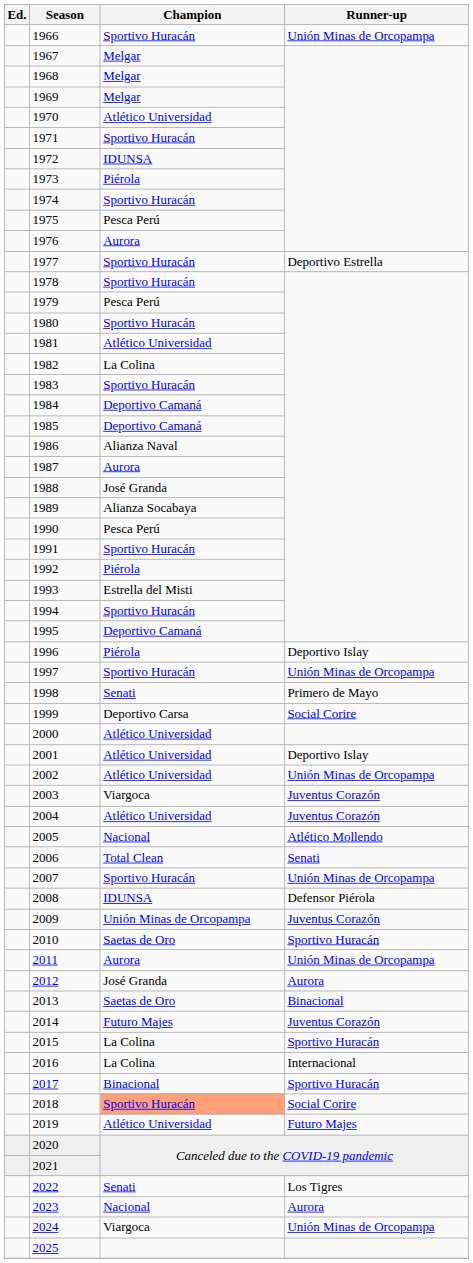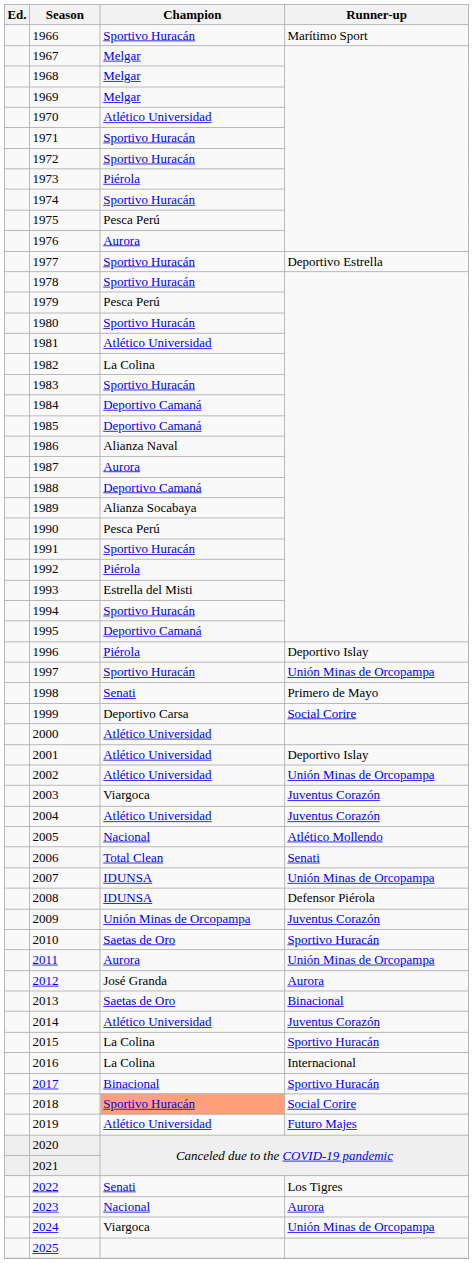 <table class="wikitable sortable">
 <tr>
 <th width=px>Ed.</th>
 <th width=80px>Season</th>
 <th width=220px>Champion</th>
 <th width=220px>Runner-up</th>
 </tr>
 <tr>
 <td></td>
 <td>1966</td>
 <td><a href='#'>Sportivo Huracán</a></td>
-<td><a href='#'>Unión Minas de Orcopampa</a></td>
+<td>Marítimo Sport</td>
 </tr>
 <tr>
 <td></td>
 <td>1967</td>
 <td><a href='#'>Melgar</a></td>
 </tr>
 <tr>
 <td></td>
 <td>1968</td>
 <td><a href='#'>Melgar</a></td>
 </tr>
 <tr>
 <td></td>
 <td>1969</td>
 <td><a href='#'>Melgar</a></td>
 </tr>
 <tr>
 <td></td>
 <td>1970</td>
 <td><a href='#'>Atlético Universidad</a></td>
 </tr>
 <tr>
 <td></td>
 <td>1971</td>
 <td><a href='#'>Sportivo Huracán</a></td>
 </tr>
 <tr>
 <td></td>
 <td>1972</td>
-<td><a href='#'>IDUNSA</a></td>
+<td><a href='#'>Sportivo Huracán</a></td>
 </tr>
 <tr>
 <td></td>
 <td>1973</td>
 <td><a href='#'>Piérola</a></td>
 </tr>
 <tr>
 <td></td>
 <td>1974</td>
 <td><a href='#'>Sportivo Huracán</a></td>
 </tr>
 <tr>
 <td></td>
 <td>1975</td>
 <td>Pesca Perú</td>
 </tr>
 <tr>
 <td></td>
 <td>1976</td>
 <td><a href='#'>Aurora</a></td>
 </tr>
 <tr>
 <td></td>
 <td>1977</td>
 <td><a href='#'>Sportivo Huracán</a></td>
 <td>Deportivo Estrella</td>
 </tr>
 <tr>
 <td></td>
 <td>1978</td>
 <td><a href='#'>Sportivo Huracán</a></td>
 </tr>
 <tr>
 <td></td>
 <td>1979</td>
 <td>Pesca Perú</td>
 </tr>
 <tr>
 <td></td>
 <td>1980</td>
 <td><a href='#'>Sportivo Huracán</a></td>
 </tr>
 <tr>
 <td></td>
 <td>1981</td>
 <td><a href='#'>Atlético Universidad</a></td>
 </tr>
 <tr>
 <td></td>
 <td>1982</td>
 <td>La Colina</td>
 </tr>
 <tr>
 <td></td>
 <td>1983</td>
 <td><a href='#'>Sportivo Huracán</a></td>
 </tr>
 <tr>
 <td></td>
 <td>1984</td>
 <td><a href='#'>Deportivo Camaná</a></td>
 </tr>
 <tr>
 <td></td>
 <td>1985</td>
 <td><a href='#'>Deportivo Camaná</a></td>
 </tr>
 <tr>
 <td></td>
 <td>1986</td>
 <td>Alianza Naval</td>
 </tr>
 <tr>
 <td></td>
 <td>1987</td>
 <td><a href='#'>Aurora</a></td>
 </tr>
 <tr>
 <td></td>
 <td>1988</td>
-<td>José Granda</td>
+<td><a href='#'>Deportivo Camaná</a></td>
 </tr>
 <tr>
 <td></td>
 <td>1989</td>
 <td>Alianza Socabaya</td>
 </tr>
 <tr>
 <td></td>
 <td>1990</td>
 <td>Pesca Perú</td>
 </tr>
 <tr>
 <td></td>
 <td>1991</td>
 <td><a href='#'>Sportivo Huracán</a></td>
 </tr>
 <tr>
 <td></td>
 <td>1992</td>
 <td><a href='#'>Piérola</a></td>
 </tr>
 <tr>
 <td></td>
 <td>1993</td>
 <td>Estrella del Misti</td>
 </tr>
 <tr>
 <td></td>
 <td>1994</td>
 <td><a href='#'>Sportivo Huracán</a></td>
 </tr>
 <tr>
 <td></td>
 <td>1995</td>
 <td><a href='#'>Deportivo Camaná</a></td>
 </tr>
 <tr>
 <td></td>
 <td>1996</td>
 <td><a href='#'>Piérola</a></td>
 <td>Deportivo Islay</td>
 </tr>
 <tr>
 <td></td>
 <td>1997</td>
 <td><a href='#'>Sportivo Huracán</a></td>
 <td><a href='#'>Unión Minas de Orcopampa</a></td>
 </tr>
 <tr>
 <td></td>
 <td>1998</td>
 <td><a href='#'>Senati</a></td>
 <td>Primero de Mayo</td>
 </tr>
 <tr>
 <td></td>
 <td>1999</td>
 <td>Deportivo Carsa</td>
 <td><a href='#'>Social Corire</a></td>
 </tr>
 <tr>
 <td></td>
 <td>2000</td>
 <td><a href='#'>Atlético Universidad</a></td>
 </tr>
 <tr>
 <td></td>
 <td>2001</td>
 <td><a href='#'>Atlético Universidad</a></td>
 <td>Deportivo Islay</td>
 </tr>
 <tr>
 <td></td>
 <td>2002</td>
 <td><a href='#'>Atlético Universidad</a></td>
 <td><a href='#'>Unión Minas de Orcopampa</a></td>
 </tr>
 <tr>
 <td></td>
 <td>2003</td>
 <td>Viargoca</td>
 <td><a href='#'>Juventus Corazón</a></td>
 </tr>
 <tr>
 <td></td>
 <td>2004</td>
 <td><a href='#'>Atlético Universidad</a></td>
 <td><a href='#'>Juventus Corazón</a></td>
 </tr>
 <tr>
 <td></td>
 <td>2005</td>
 <td><a href='#'>Nacional</a></td>
 <td><a href='#'>Atlético Mollendo</a></td>
 </tr>
 <tr>
 <td></td>
 <td>2006</td>
 <td><a href='#'>Total Clean</a></td>
 <td><a href='#'>Senati</a></td>
 </tr>
 <tr>
 <td></td>
 <td>2007</td>
-<td><a href='#'>Sportivo Huracán</a></td>
+<td><a href='#'>IDUNSA</a></td>
 <td><a href='#'>Unión Minas de Orcopampa</a></td>
 </tr>
 <tr>
 <td></td>
 <td>2008</td>
 <td><a href='#'>IDUNSA</a></td>
 <td>Defensor Piérola</td>
 </tr>
 <tr>
 <td></td>
 <td>2009</td>
 <td><a href='#'>Unión Minas de Orcopampa</a></td>
 <td><a href='#'>Juventus Corazón</a></td>
 </tr>
 <tr>
 <td></td>
 <td>2010</td>
 <td><a href='#'>Saetas de Oro</a></td>
 <td><a href='#'>Sportivo Huracán</a></td>
 </tr>
 <tr>
 <td></td>
 <td><a href='#'>2011</a></td>
 <td><a href='#'>Aurora</a></td>
 <td><a href='#'>Unión Minas de Orcopampa</a></td>
 </tr>
 <tr>
 <td></td>
 <td><a href='#'>2012</a></td>
 <td>José Granda</td>
 <td><a href='#'>Aurora</a></td>
 </tr>
 <tr>
 <td></td>
 <td>2013</td>
 <td><a href='#'>Saetas de Oro</a></td>
 <td><a href='#'>Binacional</a></td>
 </tr>
 <tr>
 <td></td>
 <td>2014</td>
-<td><a href='#'>Futuro Majes</a></td>
+<td><a href='#'>Atlético Universidad</a></td>
 <td><a href='#'>Juventus Corazón</a></td>
 </tr>
 <tr>
 <td></td>
 <td>2015</td>
 <td>La Colina</td>
 <td><a href='#'>Sportivo Huracán</a></td>
 </tr>
 <tr>
 <td></td>
 <td>2016</td>
 <td>La Colina</td>
 <td>Internacional</td>
 </tr>
 <tr>
 <td></td>
 <td><a href='#'>2017</a></td>
 <td><a href='#'>Binacional</a></td>
 <td><a href='#'>Sportivo Huracán</a></td>
 </tr>
 <tr>
 <td></td>
 <td>2018</td>
 <td style="background: lightsalmon;"><a href='#'>Sportivo Huracán</a></td>
 <td><a href='#'>Social Corire</a></td>
 </tr>
 <tr>
 <td></td>
 <td>2019</td>
 <td><a href='#'>Atlético Universidad</a></td>
 <td><a href='#'>Futuro Majes</a></td>
 </tr>
 <tr bgcolor=#efefef>
 <td></td>
 <td>2020</td>
 <td rowspan=2 colspan="2" align=center><em>Canceled due to the <a href='#'>COVID-19 pandemic</a></em></td>
 </tr>
 <tr bgcolor=#efefef>
 <td></td>
 <td>2021</td>
 </tr>
 <tr>
 <td></td>
 <td><a href='#'>2022</a></td>
 <td><a href='#'>Senati</a></td>
 <td>Los Tigres</td>
 </tr>
 <tr>
 <td></td>
 <td><a href='#'>2023</a></td>
 <td><a href='#'>Nacional</a></td>
 <td><a href='#'>Aurora</a></td>
 </tr>
 <tr>
 <td></td>
 <td><a href='#'>2024</a></td>
 <td>Viargoca</td>
 <td><a href='#'>Unión Minas de Orcopampa</a></td>
 </tr>
 <tr>
 <td></td>
 <td><a href='#'>2025</a></td>
 <td></td>
 <td></td>
 </tr>
 <tr>
 </tr>
 </table>
